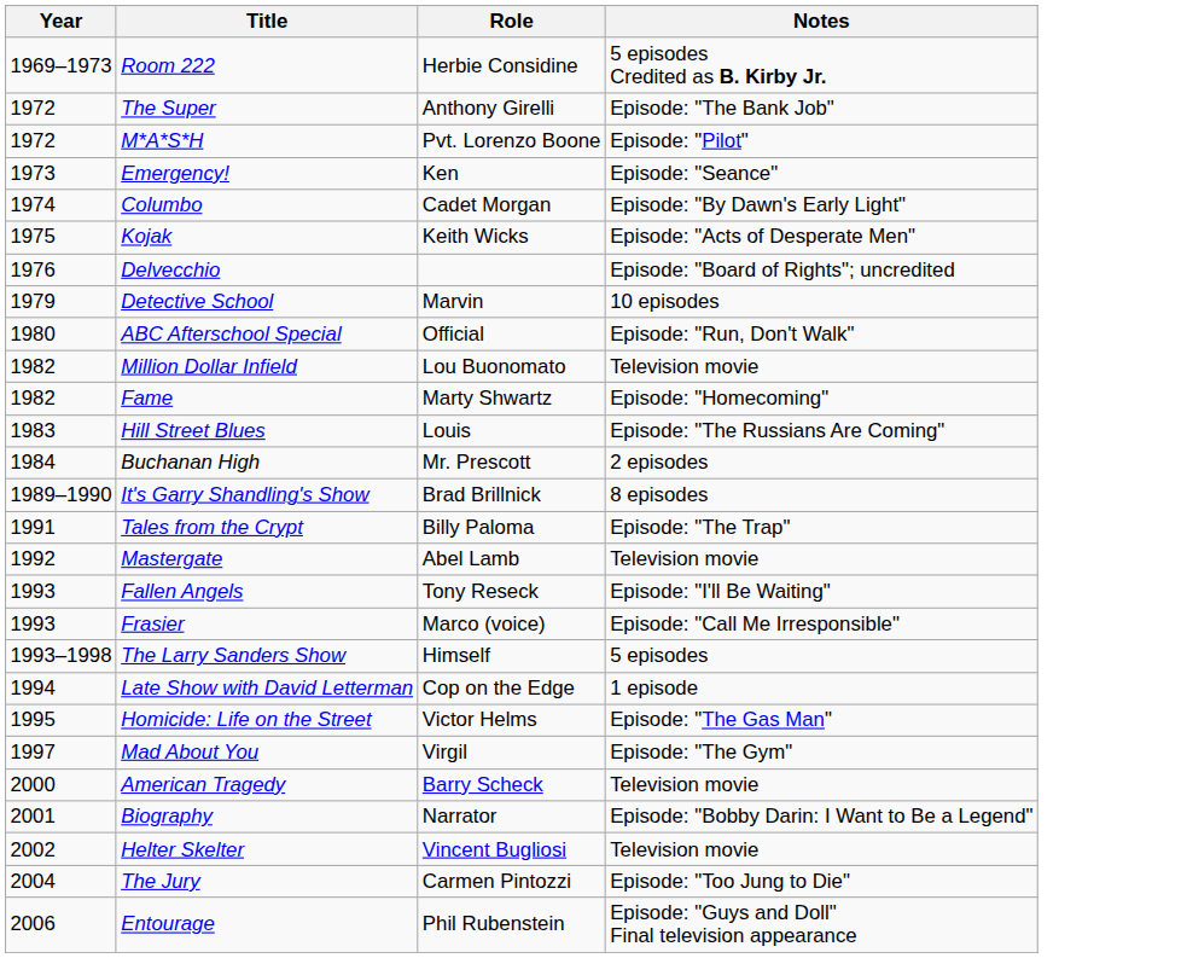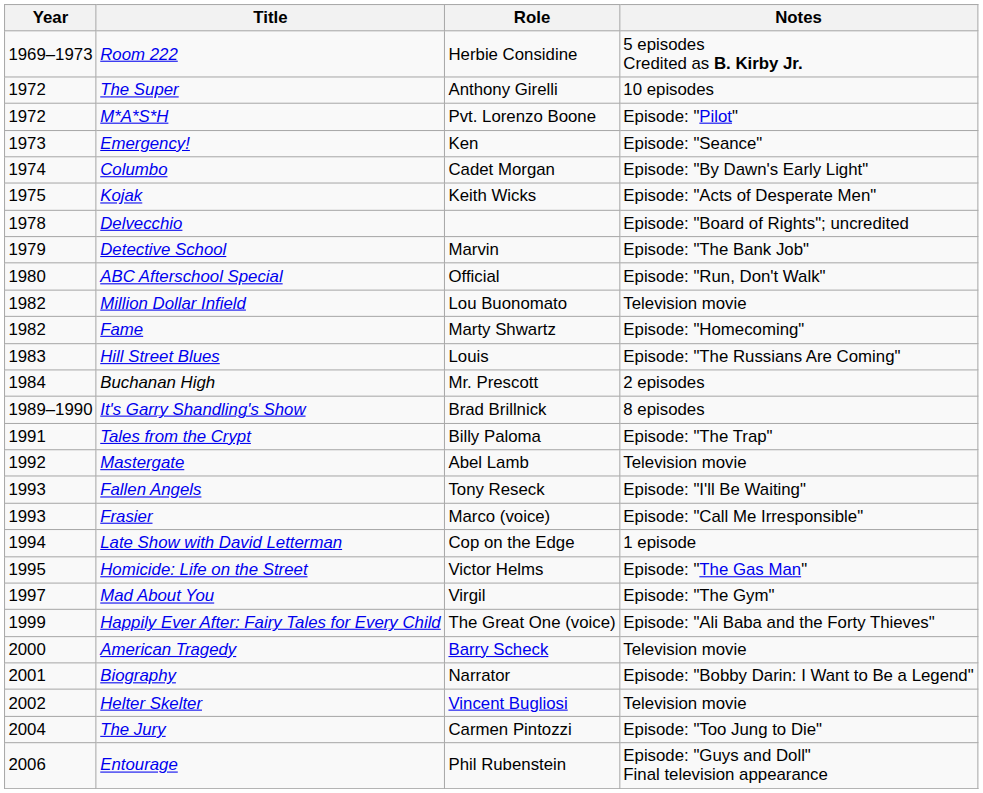 <table class="wikitable sortable">
 <tr>
 <th>Year</th>
 <th>Title</th>
 <th>Role</th>
 <th>Notes</th>
 </tr>
 <tr>
 <td>1969–1973</td>
 <td><em><a href='#'>Room 222</a></em></td>
 <td>Herbie Considine</td>
 <td>5 episodes<br>Credited as <strong>B. Kirby Jr.</strong></td>
 </tr>
 <tr>
 <td>1972</td>
 <td><em><a href='#'>The Super</a></em></td>
 <td>Anthony Girelli</td>
-<td>Episode: "The Bank Job"</td>
+<td>10 episodes</td>
 </tr>
 <tr>
 <td>1972</td>
 <td><em><a href='#'>M*A*S*H</a></em></td>
 <td>Pvt. Lorenzo Boone</td>
 <td>Episode: "<a href='#'>Pilot</a>"</td>
 </tr>
 <tr>
 <td>1973</td>
 <td><em><a href='#'>Emergency!</a></em></td>
 <td>Ken</td>
 <td>Episode: "Seance"</td>
 </tr>
 <tr>
 <td>1974</td>
 <td><em><a href='#'>Columbo</a></em></td>
 <td>Cadet Morgan</td>
 <td>Episode: "By Dawn's Early Light"</td>
 </tr>
 <tr>
 <td>1975</td>
 <td><em><a href='#'>Kojak</a></em></td>
 <td>Keith Wicks</td>
 <td>Episode: "Acts of Desperate Men"</td>
 </tr>
 <tr>
-<td>1976</td>
+<td>1978</td>
 <td><em><a href='#'>Delvecchio</a></em></td>
 <td></td>
 <td>Episode: "Board of Rights"; uncredited</td>
 </tr>
 <tr>
 <td>1979</td>
 <td><em><a href='#'>Detective School</a></em></td>
 <td>Marvin</td>
-<td>10 episodes</td>
+<td>Episode: "The Bank Job"</td>
 </tr>
 <tr>
 <td>1980</td>
 <td><em><a href='#'>ABC Afterschool Special</a></em></td>
 <td>Official</td>
 <td>Episode: "Run, Don't Walk"</td>
 </tr>
 <tr>
 <td>1982</td>
 <td><em><a href='#'>Million Dollar Infield</a></em></td>
 <td>Lou Buonomato</td>
 <td>Television movie</td>
 </tr>
 <tr>
 <td>1982</td>
 <td><em><a href='#'>Fame</a></em></td>
 <td>Marty Shwartz</td>
 <td>Episode: "Homecoming"</td>
 </tr>
 <tr>
 <td>1983</td>
 <td><em><a href='#'>Hill Street Blues</a></em></td>
 <td>Louis</td>
 <td>Episode: "The Russians Are Coming"</td>
 </tr>
 <tr>
 <td>1984</td>
 <td><em>Buchanan High</em></td>
 <td>Mr. Prescott</td>
 <td>2 episodes</td>
 </tr>
 <tr>
 <td>1989–1990</td>
 <td><em><a href='#'>It's Garry Shandling's Show</a></em></td>
 <td>Brad Brillnick</td>
 <td>8 episodes</td>
 </tr>
 <tr>
 <td>1991</td>
 <td><em><a href='#'>Tales from the Crypt</a></em></td>
 <td>Billy Paloma</td>
 <td>Episode: "The Trap"</td>
 </tr>
 <tr>
 <td>1992</td>
 <td><em><a href='#'>Mastergate</a></em></td>
 <td>Abel Lamb</td>
 <td>Television movie</td>
 </tr>
 <tr>
 <td>1993</td>
 <td><em><a href='#'>Fallen Angels</a></em></td>
 <td>Tony Reseck</td>
 <td>Episode: "I'll Be Waiting"</td>
 </tr>
 <tr>
 <td>1993</td>
 <td><em><a href='#'>Frasier</a></em></td>
 <td>Marco (voice)</td>
 <td>Episode: "Call Me Irresponsible"</td>
 </tr>
 <tr>
-<td>1993–1998</td>
-<td><em><a href='#'>The Larry Sanders Show</a></em></td>
-<td>Himself</td>
-<td>5 episodes</td>
-</tr>
-<tr>
 <td>1994</td>
 <td><em><a href='#'>Late Show with David Letterman</a></em></td>
 <td>Cop on the Edge</td>
 <td>1 episode</td>
 </tr>
 <tr>
 <td>1995</td>
 <td><em><a href='#'>Homicide: Life on the Street</a></em></td>
 <td>Victor Helms</td>
 <td>Episode: "<a href='#'>The Gas Man</a>"</td>
 </tr>
 <tr>
 <td>1997</td>
 <td><em><a href='#'>Mad About You</a></em></td>
 <td>Virgil</td>
 <td>Episode: "The Gym"</td>
+</tr>
+<tr>
+<td>1999</td>
+<td><em><a href='#'>Happily Ever After: Fairy Tales for Every Child</a></em></td>
+<td>The Great One (voice)</td>
+<td>Episode: "Ali Baba and the Forty Thieves"</td>
 </tr>
 <tr>
 <td>2000</td>
 <td><em><a href='#'>American Tragedy</a></em></td>
 <td><a href='#'>Barry Scheck</a></td>
 <td>Television movie</td>
 </tr>
 <tr>
 <td>2001</td>
 <td><em><a href='#'>Biography</a></em></td>
 <td>Narrator</td>
 <td>Episode: "Bobby Darin: I Want to Be a Legend"</td>
 </tr>
 <tr>
 <td>2002</td>
 <td><em><a href='#'>Helter Skelter</a></em></td>
 <td><a href='#'>Vincent Bugliosi</a></td>
 <td>Television movie</td>
 </tr>
 <tr>
 <td>2004</td>
 <td><em><a href='#'>The Jury</a></em></td>
 <td>Carmen Pintozzi</td>
 <td>Episode: "Too Jung to Die"</td>
 </tr>
 <tr>
 <td>2006</td>
 <td><em><a href='#'>Entourage</a></em></td>
 <td>Phil Rubenstein</td>
 <td>Episode: "Guys and Doll"<br>Final television appearance</td>
 </tr>
 <tr>
 </tr>
 </table>
